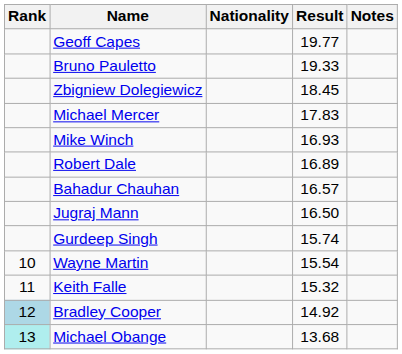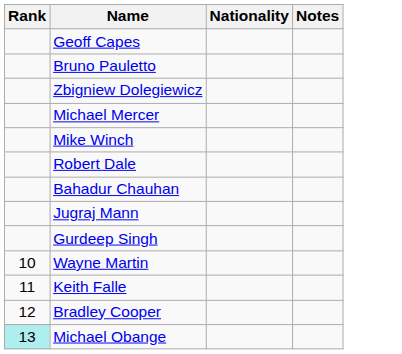 <table class="wikitable sortable" style=" text-align:center;font-size=95%">
 <tr>
 <th>Rank</th>
 <th>Name</th>
 <th>Nationality</th>
-<th>Result</th>
 <th>Notes</th>
 </tr>
 <tr>
 <td></td>
 <td align=left><a href='#'>Geoff Capes</a></td>
 <td align=left></td>
-<td>19.77</td>
 <td></td>
 </tr>
 <tr>
 <td></td>
 <td align=left><a href='#'>Bruno Pauletto</a></td>
 <td align=left></td>
-<td>19.33</td>
 <td></td>
 </tr>
 <tr>
 <td></td>
 <td align=left><a href='#'>Zbigniew Dolegiewicz</a></td>
 <td align=left></td>
-<td>18.45</td>
 <td></td>
 </tr>
 <tr>
 <td></td>
 <td align=left><a href='#'>Michael Mercer</a></td>
 <td align=left></td>
-<td>17.83</td>
 <td></td>
 </tr>
 <tr>
 <td></td>
 <td align=left><a href='#'>Mike Winch</a></td>
 <td align=left></td>
-<td>16.93</td>
 <td></td>
 </tr>
 <tr>
 <td></td>
 <td align=left><a href='#'>Robert Dale</a></td>
 <td align=left></td>
-<td>16.89</td>
 <td></td>
 </tr>
 <tr>
 <td></td>
 <td align=left><a href='#'>Bahadur Chauhan</a></td>
 <td align=left></td>
-<td>16.57</td>
 <td></td>
 </tr>
 <tr>
 <td></td>
 <td align=left><a href='#'>Jugraj Mann</a></td>
 <td align=left></td>
-<td>16.50</td>
 <td></td>
 </tr>
 <tr>
 <td></td>
 <td align=left><a href='#'>Gurdeep Singh</a></td>
 <td align=left></td>
-<td>15.74</td>
 <td></td>
 </tr>
 <tr>
 <td>10</td>
 <td align=left><a href='#'>Wayne Martin</a></td>
 <td align=left></td>
-<td>15.54</td>
 <td></td>
 </tr>
 <tr>
 <td>11</td>
 <td align=left><a href='#'>Keith Falle</a></td>
 <td align=left></td>
-<td>15.32</td>
 <td></td>
 </tr>
 <tr>
-<td style="background: lightblue;">12</td>
+<td>12</td>
 <td align=left><a href='#'>Bradley Cooper</a></td>
 <td align=left></td>
-<td>14.92</td>
 <td></td>
 </tr>
 <tr>
 <td style="background: paleturquoise;">13</td>
 <td align=left><a href='#'>Michael Obange</a></td>
 <td align=left></td>
-<td>13.68</td>
 <td></td>
 </tr>
 </table>
